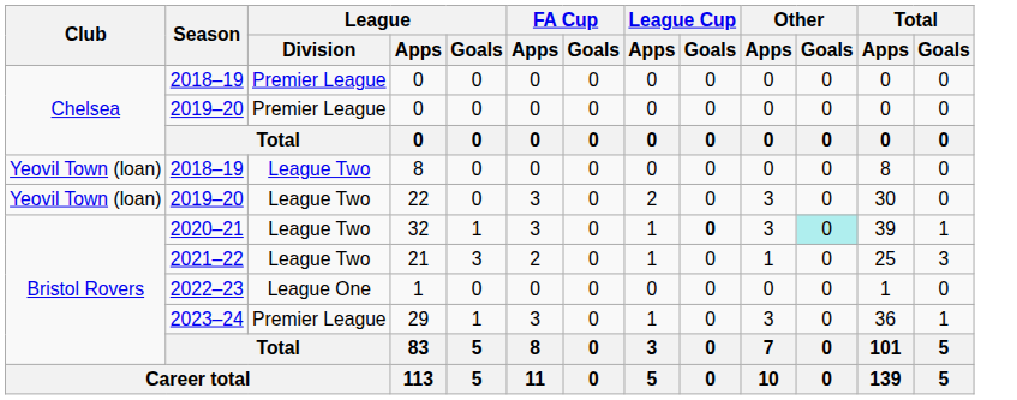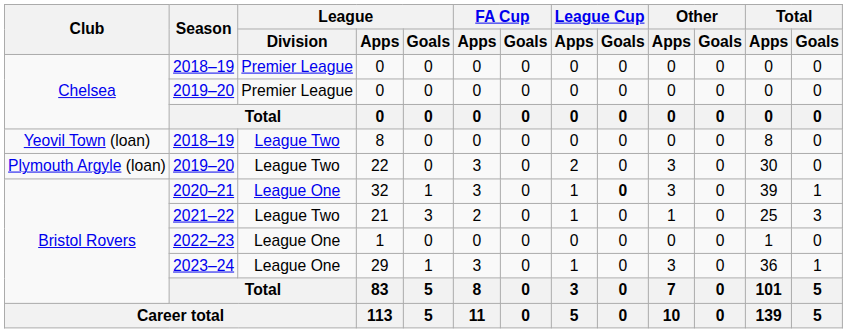 <table class=wikitable style="text-align: center">
 <tr>
 <th rowspan=2>Club</th>
 <th rowspan=2>Season</th>
 <th colspan=3>League</th>
 <th colspan=2><a href='#'>FA Cup</a></th>
 <th colspan=2><a href='#'>League Cup</a></th>
 <th colspan=2>Other</th>
 <th colspan=2>Total</th>
 </tr>
 <tr>
 <th>Division</th>
 <th>Apps</th>
 <th>Goals</th>
 <th>Apps</th>
 <th>Goals</th>
 <th>Apps</th>
 <th>Goals</th>
 <th>Apps</th>
 <th>Goals</th>
 <th>Apps</th>
 <th>Goals</th>
 </tr>
 <tr>
 <td rowspan="3"><a href='#'>Chelsea</a></td>
 <td><a href='#'>2018–19</a></td>
 <td><a href='#'>Premier League</a></td>
 <td>0</td>
 <td>0</td>
 <td>0</td>
 <td>0</td>
 <td>0</td>
 <td>0</td>
 <td>0</td>
 <td>0</td>
 <td>0</td>
 <td>0</td>
 </tr>
 <tr>
 <td><a href='#'>2019–20</a></td>
 <td>Premier League</td>
 <td>0</td>
 <td>0</td>
 <td>0</td>
 <td>0</td>
 <td>0</td>
 <td>0</td>
 <td>0</td>
 <td>0</td>
 <td>0</td>
 <td>0</td>
 </tr>
 <tr>
 <th colspan=2>Total</th>
 <th>0</th>
 <th>0</th>
 <th>0</th>
 <th>0</th>
 <th>0</th>
 <th>0</th>
 <th>0</th>
 <th>0</th>
 <th>0</th>
 <th>0</th>
 </tr>
 <tr>
 <td><a href='#'>Yeovil Town</a> (loan)</td>
 <td><a href='#'>2018–19</a></td>
 <td><a href='#'>League Two</a></td>
 <td>8</td>
 <td>0</td>
 <td>0</td>
 <td>0</td>
 <td>0</td>
 <td>0</td>
 <td>0</td>
 <td>0</td>
 <td>8</td>
 <td>0</td>
 </tr>
 <tr>
-<td><a href='#'>Yeovil Town</a> (loan)</td>
+<td><a href='#'>Plymouth Argyle</a> (loan)</td>
 <td><a href='#'>2019–20</a></td>
 <td>League Two</td>
 <td>22</td>
 <td>0</td>
 <td>3</td>
 <td>0</td>
 <td>2</td>
 <td>0</td>
 <td>3</td>
 <td>0</td>
 <td>30</td>
 <td>0</td>
 </tr>
 <tr>
 <td rowspan="5"><a href='#'>Bristol Rovers</a></td>
 <td><a href='#'>2020–21</a></td>
-<td>League Two</td>
+<td><a href='#'>League One</a></td>
 <td>32</td>
 <td>1</td>
 <td>3</td>
 <td>0</td>
 <td>1</td>
 <td><strong>0</strong></td>
 <td>3</td>
-<td style="background: paleturquoise;">0</td>
+<td>0</td>
 <td>39</td>
 <td>1</td>
 </tr>
 <tr>
 <td><a href='#'>2021–22</a></td>
 <td>League Two</td>
 <td>21</td>
 <td>3</td>
 <td>2</td>
 <td>0</td>
 <td>1</td>
 <td>0</td>
 <td>1</td>
 <td>0</td>
 <td>25</td>
 <td>3</td>
 </tr>
 <tr>
 <td><a href='#'>2022–23</a></td>
 <td>League One</td>
 <td>1</td>
 <td>0</td>
 <td>0</td>
 <td>0</td>
 <td>0</td>
 <td>0</td>
 <td>0</td>
 <td>0</td>
 <td>1</td>
 <td>0</td>
 </tr>
 <tr>
 <td><a href='#'>2023–24</a></td>
-<td>Premier League</td>
+<td>League One</td>
 <td>29</td>
 <td>1</td>
 <td>3</td>
 <td>0</td>
 <td>1</td>
 <td>0</td>
 <td>3</td>
 <td>0</td>
 <td>36</td>
 <td>1</td>
 </tr>
 <tr>
 <th colspan=2>Total</th>
 <th>83</th>
 <th>5</th>
 <th>8</th>
 <th>0</th>
 <th>3</th>
 <th>0</th>
 <th>7</th>
 <th>0</th>
 <th>101</th>
 <th>5</th>
 </tr>
 <tr>
 <th colspan=3>Career total</th>
 <th>113</th>
 <th>5</th>
 <th>11</th>
 <th>0</th>
 <th>5</th>
 <th>0</th>
 <th>10</th>
 <th>0</th>
 <th>139</th>
 <th>5</th>
 </tr>
 </table>
